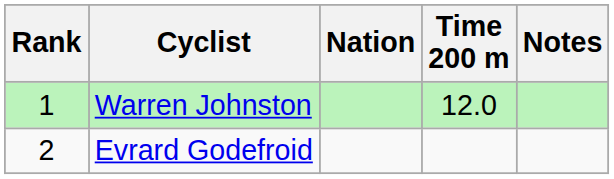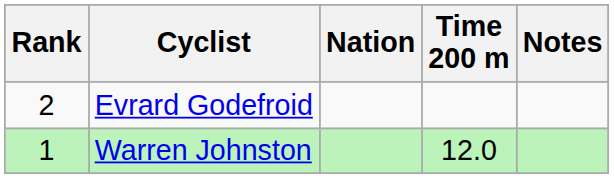 <table class="wikitable sortable" style="text-align:center">
 <tr>
 <th>Rank</th>
 <th>Cyclist</th>
 <th>Nation</th>
 <th>Time<br>200 m</th>
 <th>Notes</th>
 </tr>
+<tr>
+<td>2</td>
+<td align=left><a href='#'>Evrard Godefroid</a></td>
+<td align=left></td>
+<td></td>
+<td></td>
+</tr>
 <tr bgcolor=bbf3bb>
 <td>1</td>
 <td align=left><a href='#'>Warren Johnston</a></td>
 <td align=left></td>
 <td>12.0</td>
 <td></td>
 </tr>
-<tr>
-<td>2</td>
-<td align=left><a href='#'>Evrard Godefroid</a></td>
-<td align=left></td>
-<td></td>
-<td></td>
-</tr>
 </table>
